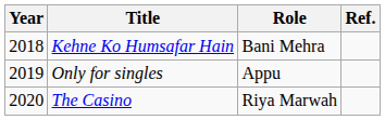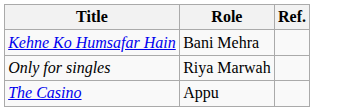 <table class="wikitable sortable">
 <tr>
-<th>Year</th>
 <th>Title</th>
 <th>Role</th>
 <th>Ref.</th>
 </tr>
 <tr>
-<td>2018</td>
 <td><em><a href='#'>Kehne Ko Humsafar Hain</a></em></td>
 <td>Bani Mehra</td>
 <td></td>
 </tr>
 <tr>
-<td>2019</td>
 <td><em>Only for singles</em></td>
+<td>Riya Marwah</td>
+<td></td>
+</tr>
+<tr>
+<td><em><a href='#'>The Casino</a></em></td>
 <td>Appu</td>
 <td></td>
 </tr>
-<tr>
-<td>2020</td>
-<td><em><a href='#'>The Casino</a></em></td>
-<td>Riya Marwah</td>
-<td></td>
-</tr>
 </table>
